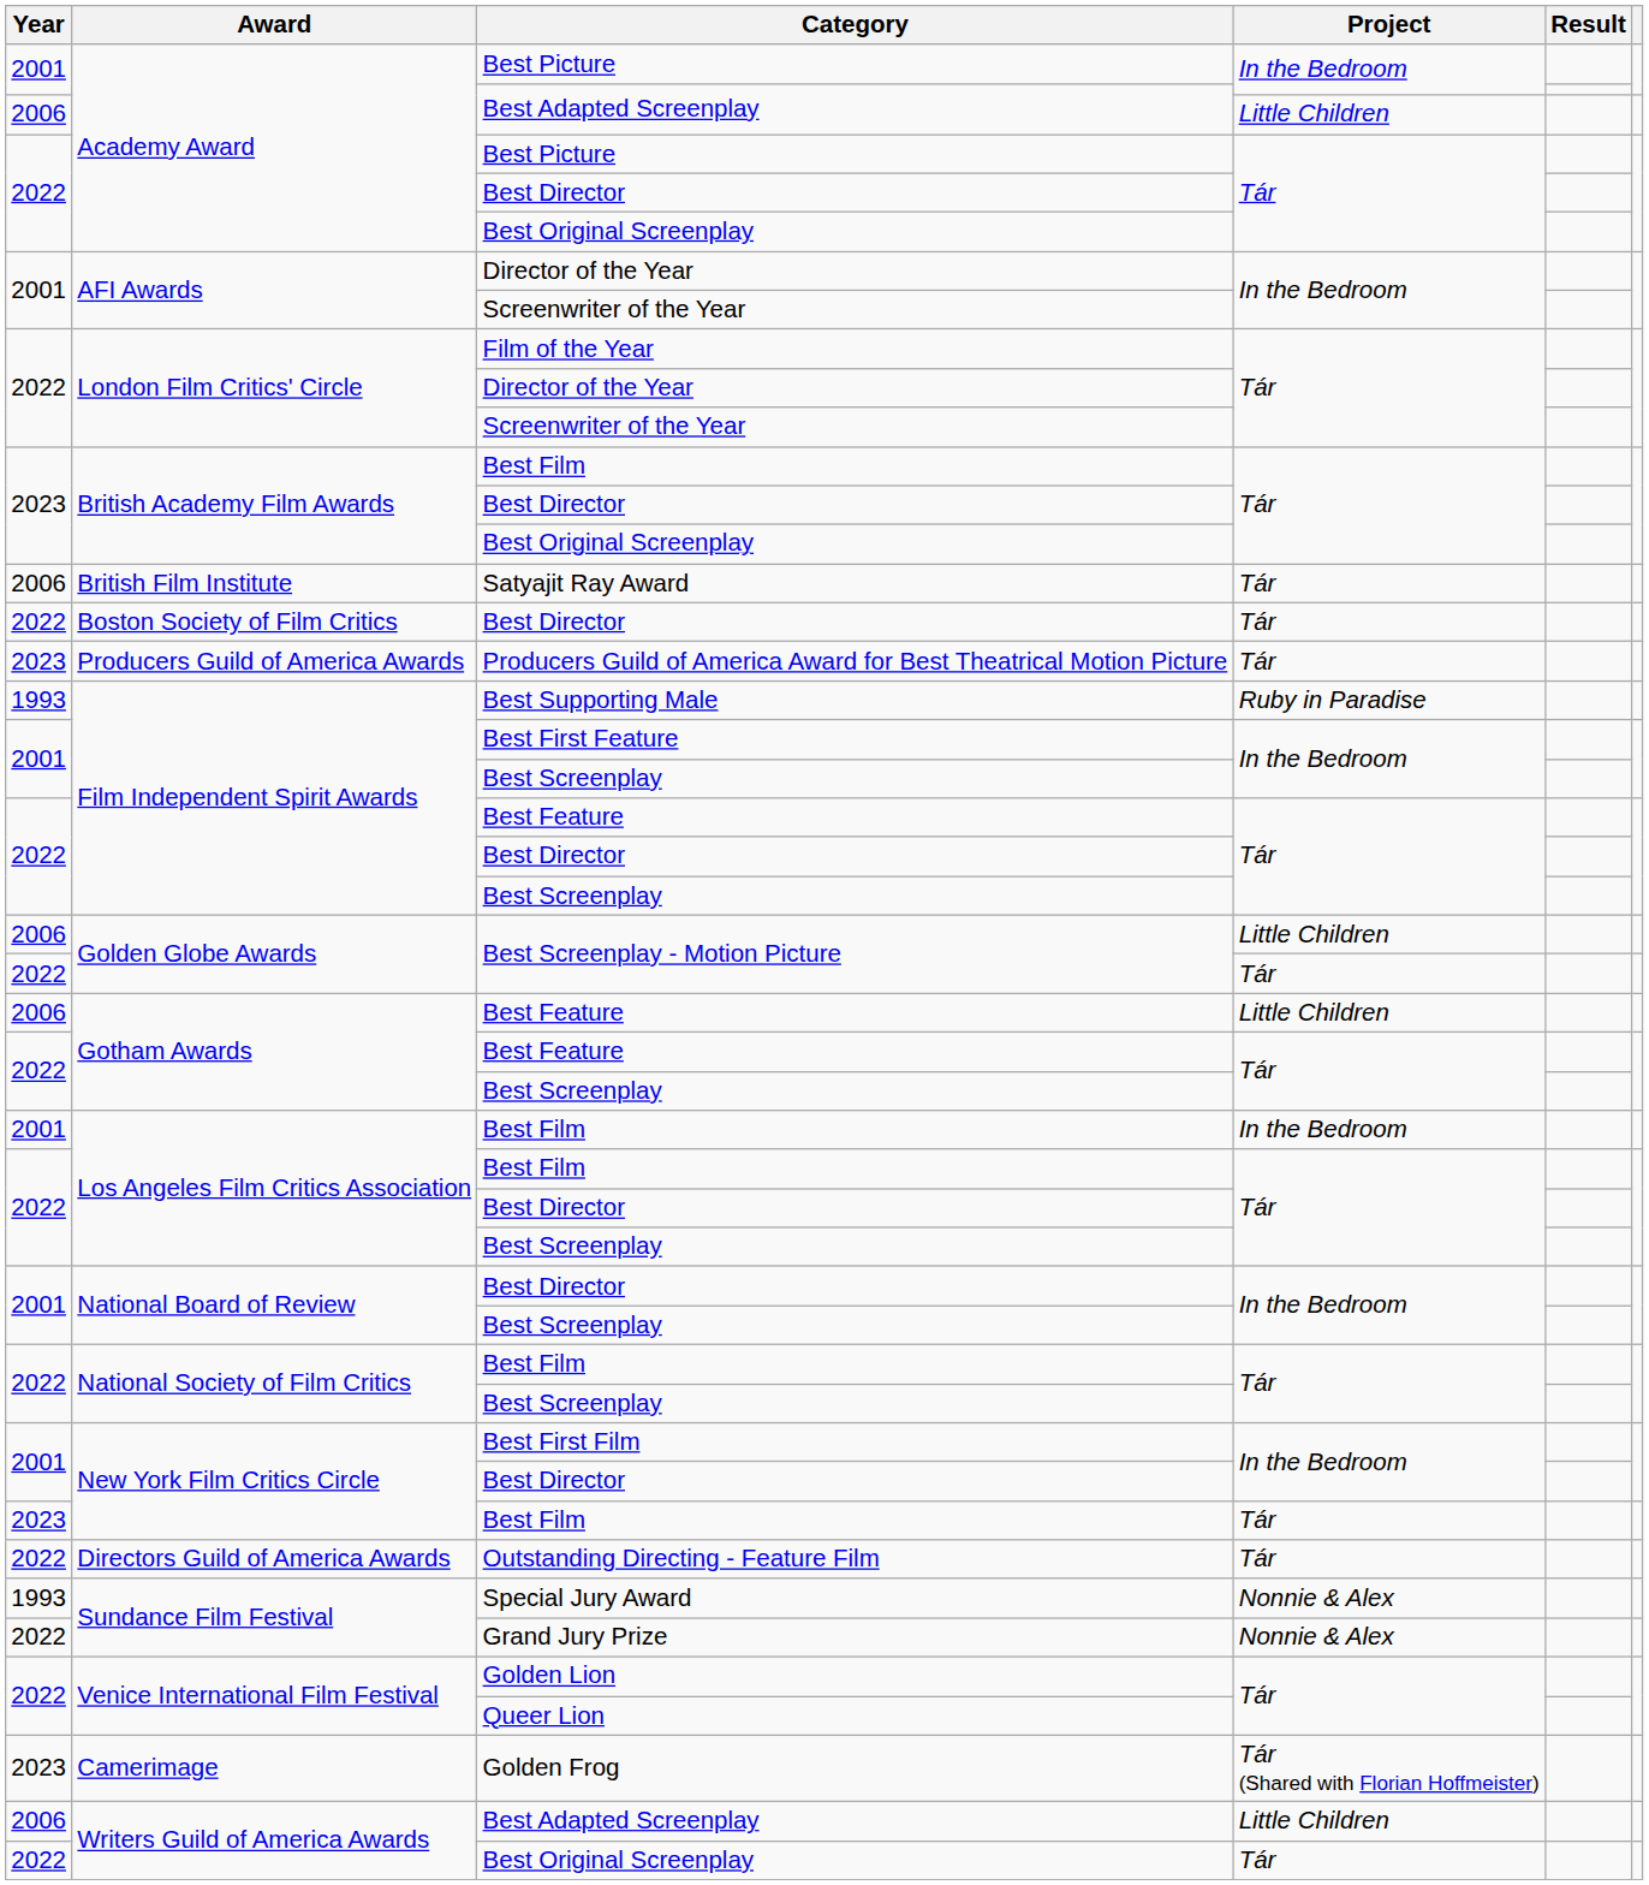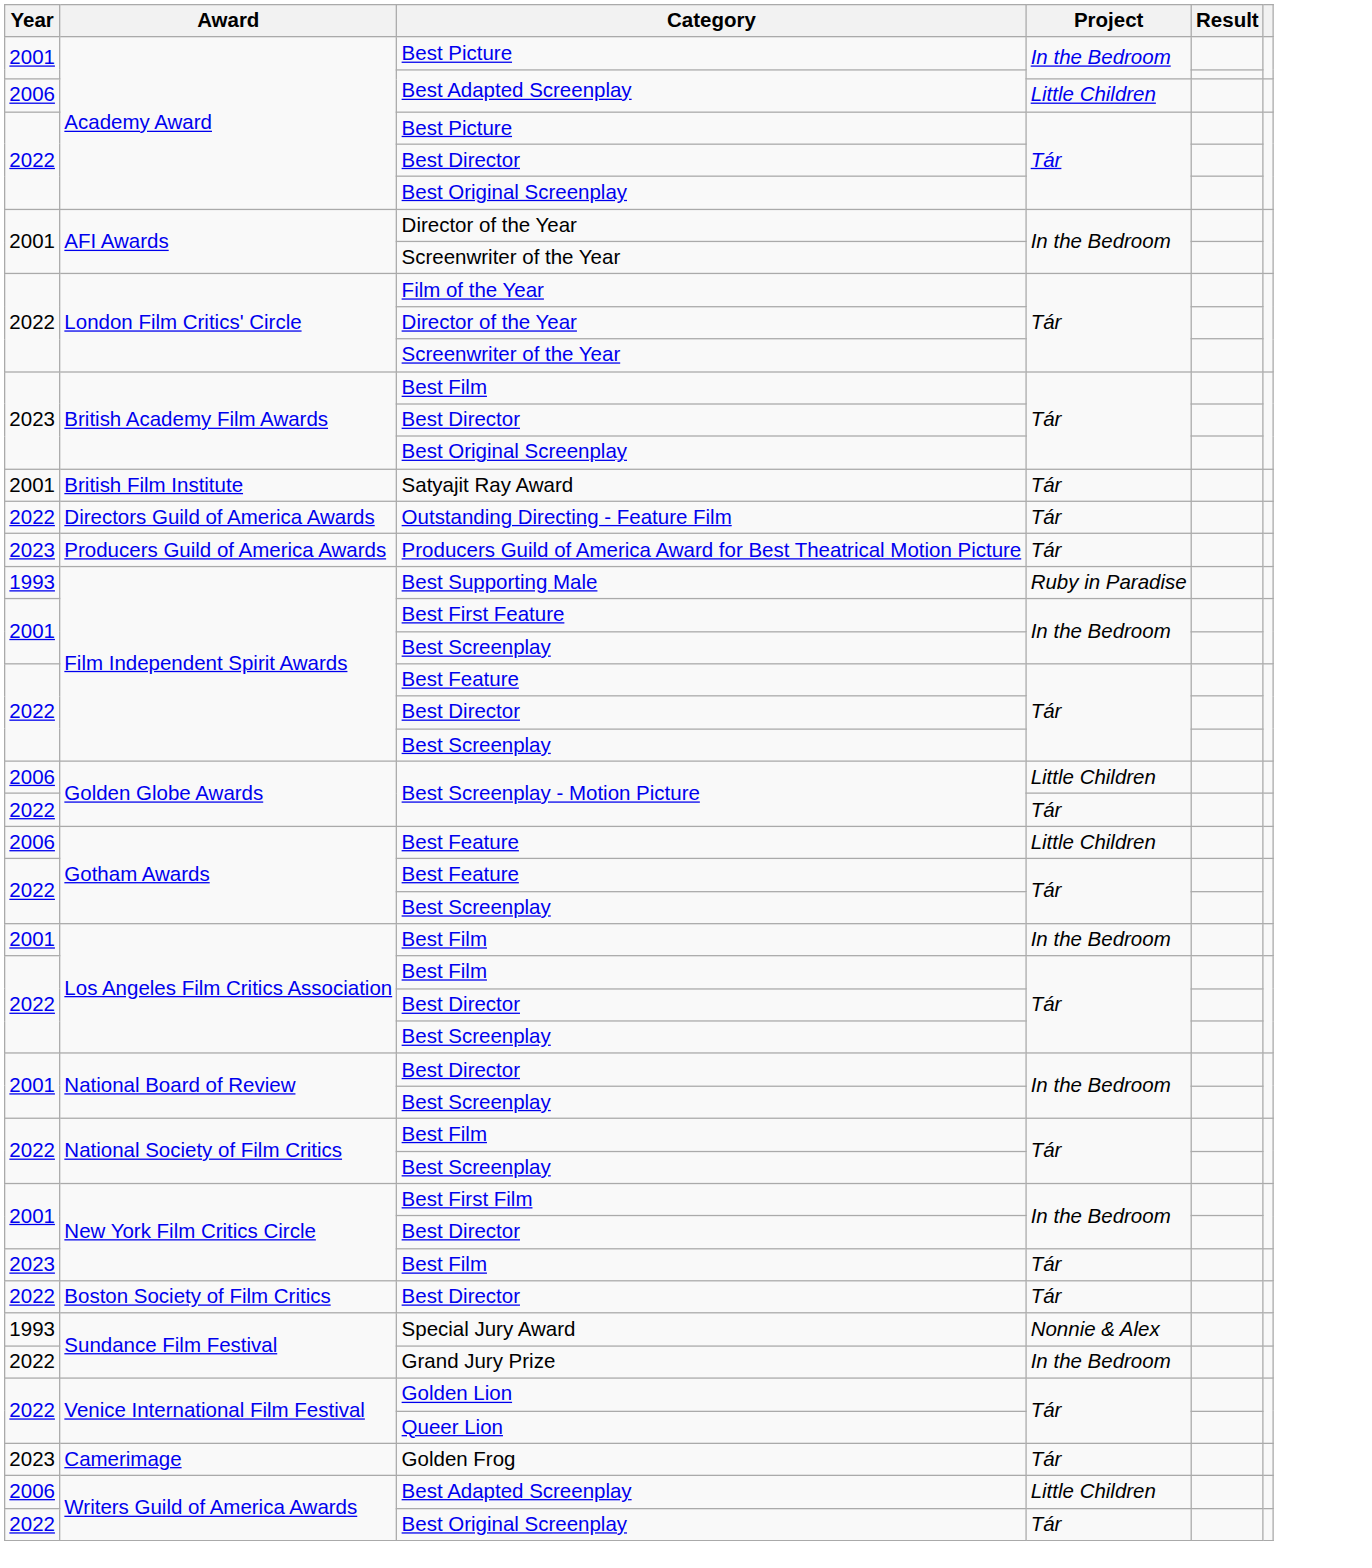 <table class="wikitable unsortable">
 <tr>
 <th>Year</th>
 <th>Award</th>
 <th>Category</th>
 <th>Project</th>
 <th>Result</th>
 <th></th>
 </tr>
 <tr>
 <td rowspan=2><a href='#'>2001</a></td>
 <td rowspan="6"><a href='#'>Academy Award</a></td>
 <td><a href='#'>Best Picture</a></td>
 <td rowspan=2><em><a href='#'>In the Bedroom</a></em></td>
 <td></td>
 <td rowspan=2></td>
 </tr>
 <tr>
 <td rowspan=2><a href='#'>Best Adapted Screenplay</a></td>
 <td></td>
 </tr>
 <tr>
 <td><a href='#'>2006</a></td>
 <td><em><a href='#'>Little Children</a></em></td>
 <td></td>
 <td></td>
 </tr>
 <tr>
 <td rowspan="3"><a href='#'>2022</a></td>
 <td><a href='#'>Best Picture</a></td>
 <td rowspan="3"><em><a href='#'>Tár</a></em></td>
 <td></td>
 <td rowspan="3"></td>
 </tr>
 <tr>
 <td><a href='#'>Best Director</a></td>
 <td></td>
 </tr>
 <tr>
 <td><a href='#'>Best Original Screenplay</a></td>
 <td></td>
 </tr>
 <tr>
 <td rowspan=2>2001</td>
 <td rowspan=2><a href='#'>AFI Awards</a></td>
 <td>Director of the Year</td>
 <td rowspan="2"><em>In the Bedroom</em></td>
 <td></td>
 <td rowspan=2></td>
 </tr>
 <tr>
 <td>Screenwriter of the Year</td>
 <td></td>
 </tr>
 <tr>
 <td rowspan="3">2022</td>
 <td rowspan="3"><a href='#'>London Film Critics' Circle</a></td>
 <td><a href='#'>Film of the Year</a></td>
 <td rowspan="3"><em>Tár</em></td>
 <td></td>
 <td rowspan="3"></td>
 </tr>
 <tr>
 <td><a href='#'>Director of the Year</a></td>
 <td></td>
 </tr>
 <tr>
 <td><a href='#'>Screenwriter of the Year</a></td>
 <td></td>
 </tr>
 <tr>
 <td rowspan="3">2023</td>
 <td rowspan="3"><a href='#'>British Academy Film Awards</a></td>
 <td><a href='#'>Best Film</a></td>
 <td rowspan="3"><em>Tár</em></td>
 <td></td>
 <td rowspan="3" style="text-align:center;"></td>
 </tr>
 <tr>
 <td><a href='#'>Best Director</a></td>
 <td></td>
 </tr>
 <tr>
 <td><a href='#'>Best Original Screenplay</a></td>
 <td></td>
 </tr>
 <tr>
-<td>2006</td>
+<td>2001</td>
 <td><a href='#'>British Film Institute</a></td>
 <td>Satyajit Ray Award</td>
 <td><em>Tár</em></td>
 <td></td>
 <td></td>
 </tr>
 <tr>
-<td rowspan=“1”><a href='#'>2022</a></td>
-<td rowspan=“1”><a href='#'>Boston Society of Film Critics</a></td>
-<td><a href='#'>Best Director</a></td>
-<td rowspan="1"><em>Tár</em></td>
+<td><a href='#'>2022</a></td>
+<td><a href='#'>Directors Guild of America Awards</a></td>
+<td><a href='#'>Outstanding Directing - Feature Film</a></td>
+<td><em>Tár</em></td>
 <td></td>
-<td rowspan=“1”></td>
+<td></td>
 </tr>
 <tr>
 <td><a href='#'>2023</a></td>
 <td><a href='#'>Producers Guild of America Awards</a></td>
 <td><a href='#'>Producers Guild of America Award for Best Theatrical Motion Picture</a></td>
 <td><em>Tár</em></td>
 <td></td>
 <td></td>
 </tr>
 <tr>
 <td><a href='#'>1993</a></td>
 <td rowspan="6"><a href='#'>Film Independent Spirit Awards</a></td>
 <td><a href='#'>Best Supporting Male</a></td>
 <td><em>Ruby in Paradise</em></td>
 <td></td>
 <td></td>
 </tr>
 <tr>
 <td rowspan=2><a href='#'>2001</a></td>
 <td><a href='#'>Best First Feature</a></td>
 <td rowspan=2><em>In the Bedroom</em></td>
 <td></td>
 <td rowspan=2></td>
 </tr>
 <tr>
 <td><a href='#'>Best Screenplay</a></td>
 <td></td>
 </tr>
 <tr>
 <td rowspan="3"><a href='#'>2022</a></td>
 <td><a href='#'>Best Feature</a></td>
 <td rowspan="3"><em>Tár</em></td>
 <td></td>
 <td rowspan="3"></td>
 </tr>
 <tr>
 <td><a href='#'>Best Director</a></td>
 <td></td>
 </tr>
 <tr>
 <td><a href='#'>Best Screenplay</a></td>
 <td></td>
 </tr>
 <tr>
 <td><a href='#'>2006</a></td>
 <td rowspan="2"><a href='#'>Golden Globe Awards</a></td>
 <td rowspan="2"><a href='#'>Best Screenplay - Motion Picture</a></td>
 <td><em>Little Children</em></td>
 <td></td>
 <td></td>
 </tr>
 <tr>
 <td><a href='#'>2022</a></td>
 <td><em>Tár</em></td>
 <td></td>
 <td></td>
 </tr>
 <tr>
 <td><a href='#'>2006</a></td>
 <td rowspan="3"><a href='#'>Gotham Awards</a></td>
 <td><a href='#'>Best Feature</a></td>
 <td><em>Little Children</em></td>
 <td></td>
 <td></td>
 </tr>
 <tr>
 <td rowspan="2"><a href='#'>2022</a></td>
 <td><a href='#'>Best Feature</a></td>
 <td rowspan="2"><em>Tár</em></td>
 <td></td>
 <td rowspan="2"></td>
 </tr>
 <tr>
 <td><a href='#'>Best Screenplay</a></td>
 <td></td>
 </tr>
 <tr>
 <td><a href='#'>2001</a></td>
 <td rowspan="4"><a href='#'>Los Angeles Film Critics Association</a></td>
 <td><a href='#'>Best Film</a></td>
 <td><em>In the Bedroom</em></td>
 <td></td>
 <td></td>
 </tr>
 <tr>
 <td rowspan="3"><a href='#'>2022</a></td>
 <td><a href='#'>Best Film</a></td>
 <td rowspan="3"><em>Tár</em></td>
 <td></td>
 <td rowspan="3"></td>
 </tr>
 <tr>
 <td><a href='#'>Best Director</a></td>
 <td></td>
 </tr>
 <tr>
 <td><a href='#'>Best Screenplay</a></td>
 <td></td>
 </tr>
 <tr>
 <td rowspan="2"><a href='#'>2001</a></td>
 <td rowspan="2"><a href='#'>National Board of Review</a></td>
 <td><a href='#'>Best Director</a></td>
 <td rowspan="2"><em>In the Bedroom</em></td>
 <td></td>
 <td rowspan="2"></td>
 </tr>
 <tr>
 <td><a href='#'>Best Screenplay</a></td>
 <td></td>
 </tr>
 <tr>
 <td rowspan="2"><a href='#'>2022</a></td>
 <td rowspan="2"><a href='#'>National Society of Film Critics</a></td>
 <td><a href='#'>Best Film</a></td>
 <td rowspan="2"><em>Tár</em></td>
 <td></td>
 <td rowspan="2"></td>
 </tr>
 <tr>
 <td><a href='#'>Best Screenplay</a></td>
 <td></td>
 </tr>
 <tr>
 <td rowspan="2"><a href='#'>2001</a></td>
 <td rowspan="3"><a href='#'>New York Film Critics Circle</a></td>
 <td><a href='#'>Best First Film</a></td>
 <td rowspan="2"><em>In the Bedroom</em></td>
 <td></td>
 <td rowspan="2"></td>
 </tr>
 <tr>
 <td><a href='#'>Best Director</a></td>
 <td></td>
 </tr>
 <tr>
 <td><a href='#'>2023</a></td>
 <td><a href='#'>Best Film</a></td>
 <td><em>Tár</em></td>
 <td></td>
 <td></td>
 </tr>
 <tr>
-<td><a href='#'>2022</a></td>
-<td><a href='#'>Directors Guild of America Awards</a></td>
-<td><a href='#'>Outstanding Directing - Feature Film</a></td>
-<td><em>Tár</em></td>
+<td rowspan=“1”><a href='#'>2022</a></td>
+<td rowspan=“1”><a href='#'>Boston Society of Film Critics</a></td>
+<td><a href='#'>Best Director</a></td>
+<td rowspan="1"><em>Tár</em></td>
 <td></td>
-<td></td>
+<td rowspan=“1”></td>
 </tr>
 <tr>
 <td>1993</td>
 <td rowspan=2><a href='#'>Sundance Film Festival</a></td>
 <td>Special Jury Award</td>
 <td><em>Nonnie & Alex</em></td>
 <td></td>
 <td></td>
 </tr>
 <tr>
 <td>2022</td>
 <td>Grand Jury Prize</td>
-<td><em>Nonnie & Alex</em></td>
+<td><em>In the Bedroom</em></td>
 <td></td>
 <td></td>
 </tr>
 <tr>
 <td rowspan=2><a href='#'>2022</a></td>
 <td rowspan=2><a href='#'>Venice International Film Festival</a></td>
 <td><a href='#'>Golden Lion</a></td>
 <td rowspan=2><em>Tár</em></td>
 <td></td>
 <td rowspan=2></td>
 </tr>
 <tr>
 <td><a href='#'>Queer Lion</a></td>
 <td></td>
 </tr>
 <tr>
 <td>2023</td>
 <td><a href='#'>Camerimage</a></td>
 <td>Golden Frog</td>
-<td><em>Tár</em> <br><small>(Shared with <a href='#'>Florian Hoffmeister</a>)</small></td>
+<td rowspan="1"><em>Tár</em></td>
 <td></td>
 <td></td>
 </tr>
 <tr>
 <td><a href='#'>2006</a></td>
 <td rowspan="2"><a href='#'>Writers Guild of America Awards</a></td>
 <td><a href='#'>Best Adapted Screenplay</a></td>
 <td><em>Little Children</em></td>
 <td></td>
 <td></td>
 </tr>
 <tr>
 <td><a href='#'>2022</a></td>
 <td><a href='#'>Best Original Screenplay</a></td>
 <td><em>Tár</em></td>
 <td></td>
 <td></td>
 </tr>
 </table>
